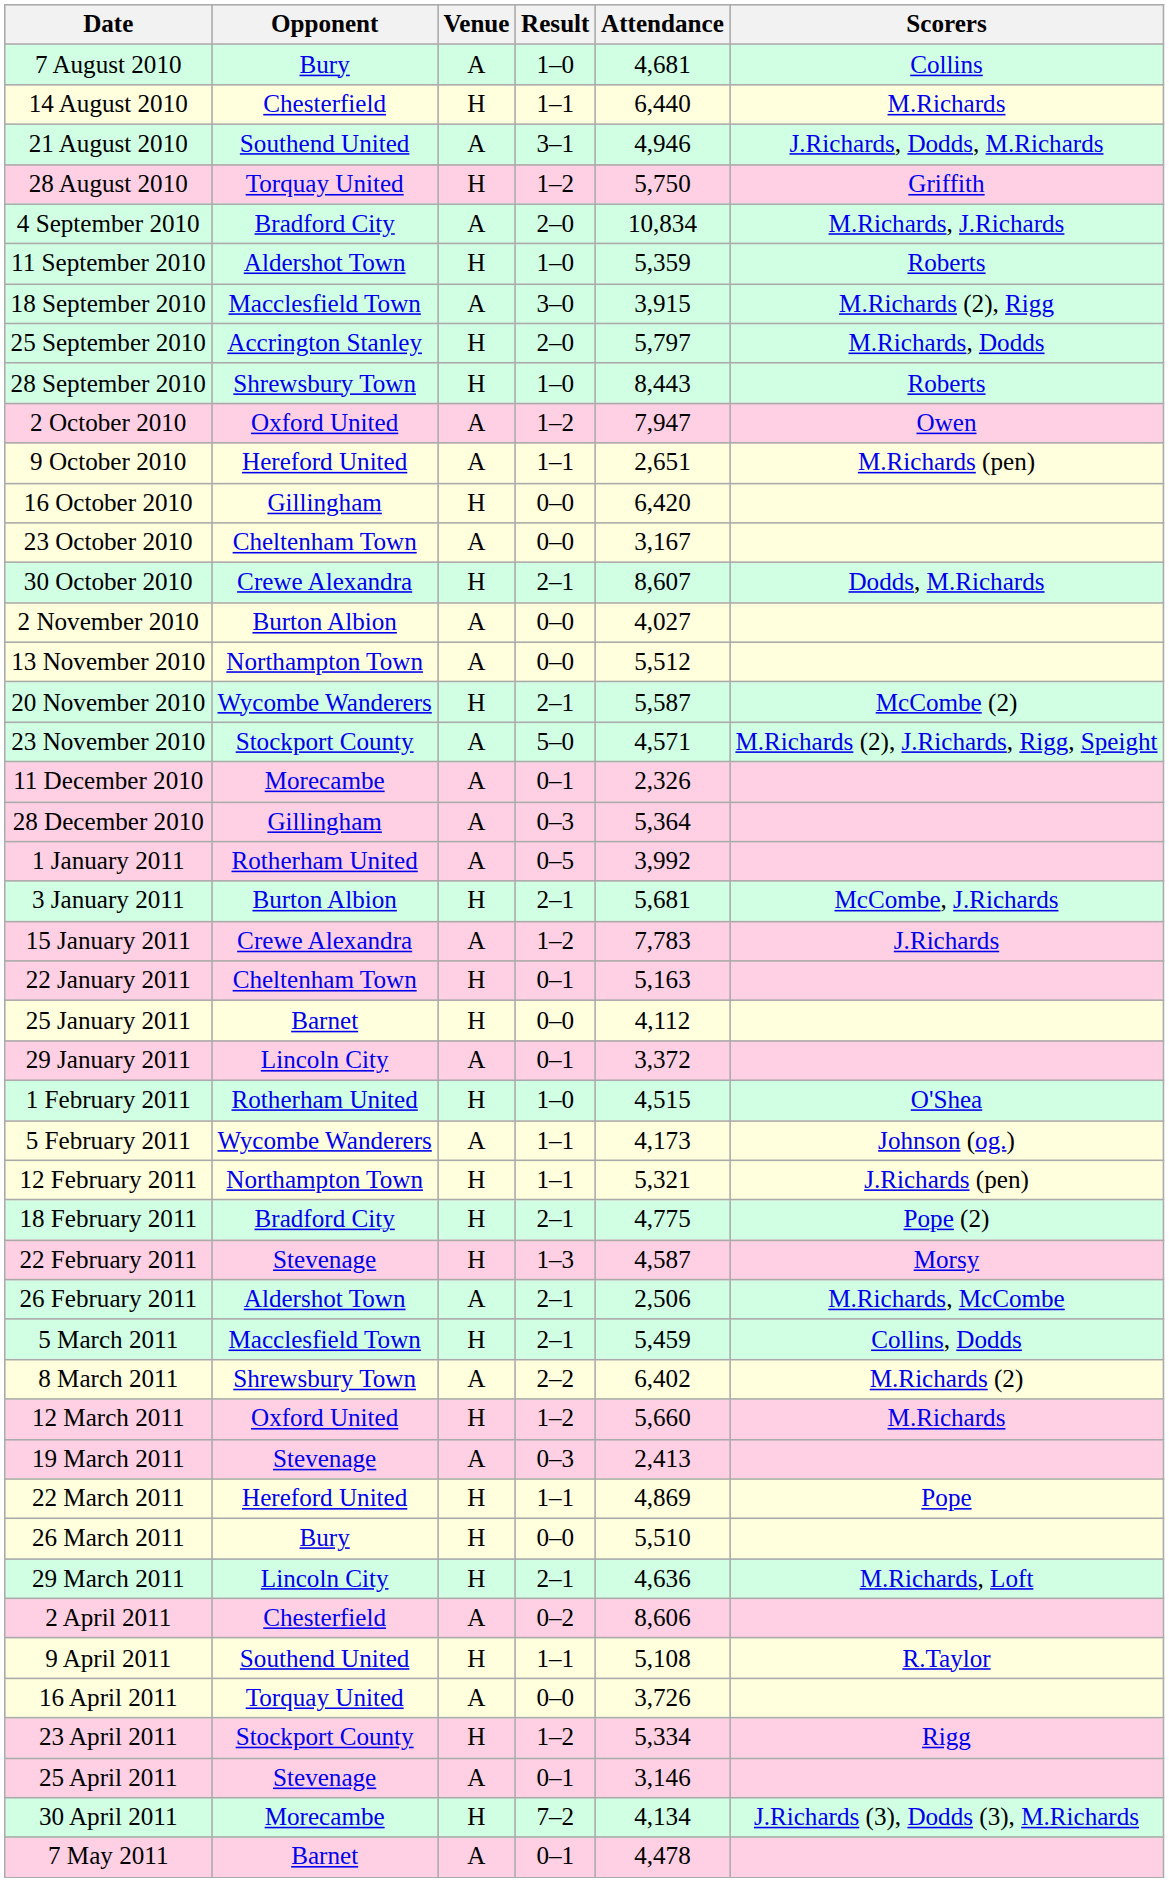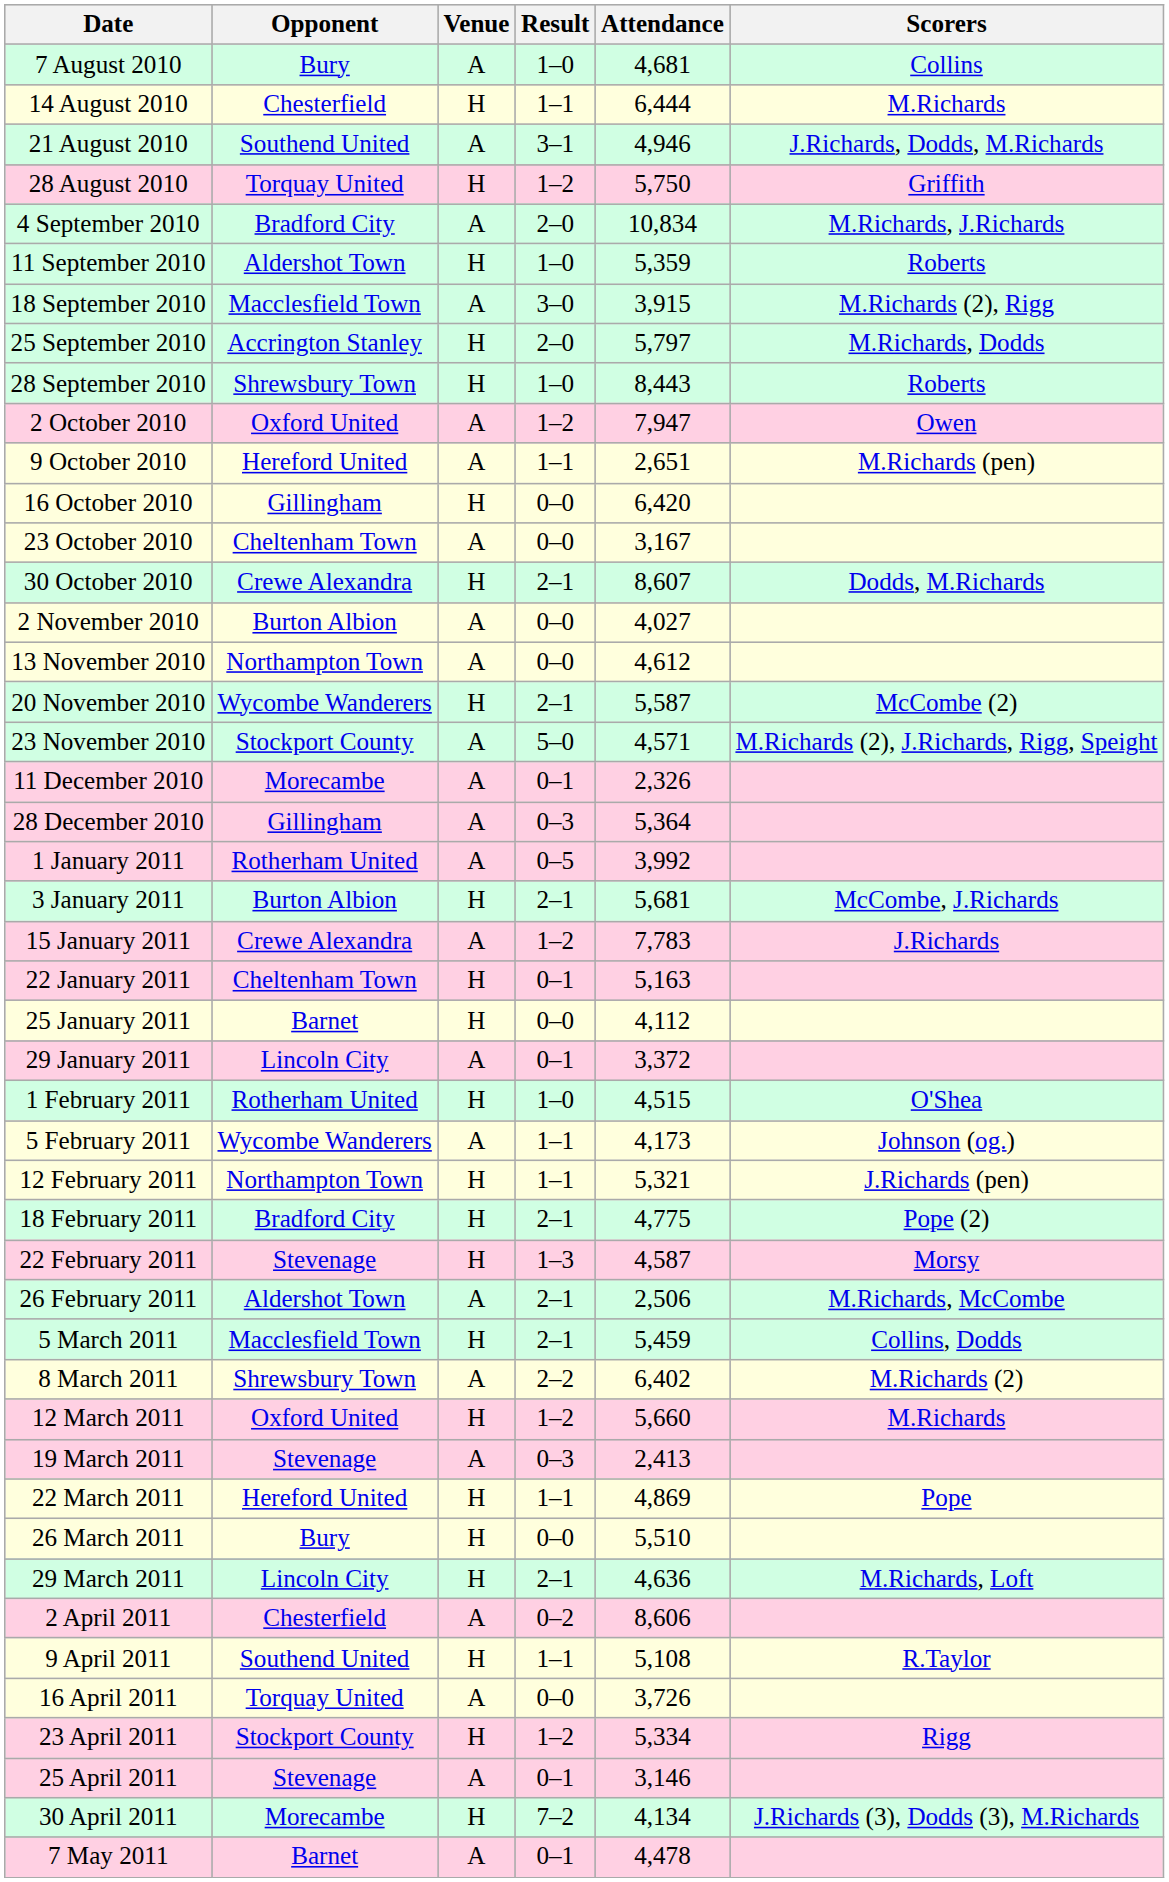 <table class="wikitable sortable" style="font-size:100%; text-align:center">
 <tr>
 <th>Date</th>
 <th>Opponent</th>
 <th>Venue</th>
 <th>Result</th>
 <th>Attendance</th>
 <th>Scorers</th>
 </tr>
 <tr style="background: #d0ffe3;">
 <td>7 August 2010</td>
 <td><a href='#'>Bury</a></td>
 <td>A</td>
 <td>1–0</td>
 <td>4,681</td>
 <td><a href='#'>Collins</a></td>
 </tr>
 <tr style="background: #ffffdd;">
 <td>14 August 2010</td>
 <td><a href='#'>Chesterfield</a></td>
 <td>H</td>
 <td>1–1</td>
-<td>6,440</td>
+<td>6,444</td>
 <td><a href='#'>M.Richards</a></td>
 </tr>
 <tr style="background: #d0ffe3;">
 <td>21 August 2010</td>
 <td><a href='#'>Southend United</a></td>
 <td>A</td>
 <td>3–1</td>
 <td>4,946</td>
 <td><a href='#'>J.Richards</a>, <a href='#'>Dodds</a>, <a href='#'>M.Richards</a></td>
 </tr>
 <tr style="background: #ffd0e3;">
 <td>28 August 2010</td>
 <td><a href='#'>Torquay United</a></td>
 <td>H</td>
 <td>1–2</td>
 <td>5,750</td>
 <td><a href='#'>Griffith</a></td>
 </tr>
 <tr style="background: #d0ffe3;">
 <td>4 September 2010</td>
 <td><a href='#'>Bradford City</a></td>
 <td>A</td>
 <td>2–0</td>
 <td>10,834</td>
 <td><a href='#'>M.Richards</a>, <a href='#'>J.Richards</a></td>
 </tr>
 <tr style="background: #d0ffe3;">
 <td>11 September 2010</td>
 <td><a href='#'>Aldershot Town</a></td>
 <td>H</td>
 <td>1–0</td>
 <td>5,359</td>
 <td><a href='#'>Roberts</a></td>
 </tr>
 <tr style="background: #d0ffe3;">
 <td>18 September 2010</td>
 <td><a href='#'>Macclesfield Town</a></td>
 <td>A</td>
 <td>3–0</td>
 <td>3,915</td>
 <td><a href='#'>M.Richards</a> (2), <a href='#'>Rigg</a></td>
 </tr>
 <tr style="background: #d0ffe3;">
 <td>25 September 2010</td>
 <td><a href='#'>Accrington Stanley</a></td>
 <td>H</td>
 <td>2–0</td>
 <td>5,797</td>
 <td><a href='#'>M.Richards</a>, <a href='#'>Dodds</a></td>
 </tr>
 <tr style="background: #d0ffe3;">
 <td>28 September 2010</td>
 <td><a href='#'>Shrewsbury Town</a></td>
 <td>H</td>
 <td>1–0</td>
 <td>8,443</td>
 <td><a href='#'>Roberts</a></td>
 </tr>
 <tr style="background: #ffd0e3;">
 <td>2 October 2010</td>
 <td><a href='#'>Oxford United</a></td>
 <td>A</td>
 <td>1–2</td>
 <td>7,947</td>
 <td><a href='#'>Owen</a></td>
 </tr>
 <tr style="background: #ffffdd;">
 <td>9 October 2010</td>
 <td><a href='#'>Hereford United</a></td>
 <td>A</td>
 <td>1–1</td>
 <td>2,651</td>
 <td><a href='#'>M.Richards</a> (pen)</td>
 </tr>
 <tr style="background: #ffffdd;">
 <td>16 October 2010</td>
 <td><a href='#'>Gillingham</a></td>
 <td>H</td>
 <td>0–0</td>
 <td>6,420</td>
 <td></td>
 </tr>
 <tr style="background: #ffffdd;">
 <td>23 October 2010</td>
 <td><a href='#'>Cheltenham Town</a></td>
 <td>A</td>
 <td>0–0</td>
 <td>3,167</td>
 <td></td>
 </tr>
 <tr style="background: #d0ffe3;">
 <td>30 October 2010</td>
 <td><a href='#'>Crewe Alexandra</a></td>
 <td>H</td>
 <td>2–1</td>
 <td>8,607</td>
 <td><a href='#'>Dodds</a>, <a href='#'>M.Richards</a></td>
 </tr>
 <tr style="background: #ffffdd;">
 <td>2 November 2010</td>
 <td><a href='#'>Burton Albion</a></td>
 <td>A</td>
 <td>0–0</td>
 <td>4,027</td>
 <td></td>
 </tr>
 <tr style="background: #ffffdd;">
 <td>13 November 2010</td>
 <td><a href='#'>Northampton Town</a></td>
 <td>A</td>
 <td>0–0</td>
-<td>5,512</td>
+<td>4,612</td>
 <td></td>
 </tr>
 <tr style="background: #d0ffe3;">
 <td>20 November 2010</td>
 <td><a href='#'>Wycombe Wanderers</a></td>
 <td>H</td>
 <td>2–1</td>
 <td>5,587</td>
 <td><a href='#'>McCombe</a> (2)</td>
 </tr>
 <tr style="background: #d0ffe3;">
 <td>23 November 2010</td>
 <td><a href='#'>Stockport County</a></td>
 <td>A</td>
 <td>5–0</td>
 <td>4,571</td>
 <td><a href='#'>M.Richards</a> (2), <a href='#'>J.Richards</a>, <a href='#'>Rigg</a>, <a href='#'>Speight</a></td>
 </tr>
 <tr style="background: #ffd0e3;">
 <td>11 December 2010</td>
 <td><a href='#'>Morecambe</a></td>
 <td>A</td>
 <td>0–1</td>
 <td>2,326</td>
 <td></td>
 </tr>
 <tr style="background: #ffd0e3;">
 <td>28 December 2010</td>
 <td><a href='#'>Gillingham</a></td>
 <td>A</td>
 <td>0–3</td>
 <td>5,364</td>
 <td></td>
 </tr>
 <tr style="background: #ffd0e3;">
 <td>1 January 2011</td>
 <td><a href='#'>Rotherham United</a></td>
 <td>A</td>
 <td>0–5</td>
 <td>3,992</td>
 <td></td>
 </tr>
 <tr style="background: #d0ffe3;">
 <td>3 January 2011</td>
 <td><a href='#'>Burton Albion</a></td>
 <td>H</td>
 <td>2–1</td>
 <td>5,681</td>
 <td><a href='#'>McCombe</a>, <a href='#'>J.Richards</a></td>
 </tr>
 <tr style="background: #ffd0e3;">
 <td>15 January 2011</td>
 <td><a href='#'>Crewe Alexandra</a></td>
 <td>A</td>
 <td>1–2</td>
 <td>7,783</td>
 <td><a href='#'>J.Richards</a></td>
 </tr>
 <tr style="background: #ffd0e3;">
 <td>22 January 2011</td>
 <td><a href='#'>Cheltenham Town</a></td>
 <td>H</td>
 <td>0–1</td>
 <td>5,163</td>
 <td></td>
 </tr>
 <tr style="background: #ffffdd;">
 <td>25 January 2011</td>
 <td><a href='#'>Barnet</a></td>
 <td>H</td>
 <td>0–0</td>
 <td>4,112</td>
 <td></td>
 </tr>
 <tr style="background: #ffd0e3;">
 <td>29 January 2011</td>
 <td><a href='#'>Lincoln City</a></td>
 <td>A</td>
 <td>0–1</td>
 <td>3,372</td>
 <td></td>
 </tr>
 <tr style="background: #d0ffe3;">
 <td>1 February 2011</td>
 <td><a href='#'>Rotherham United</a></td>
 <td>H</td>
 <td>1–0</td>
 <td>4,515</td>
 <td><a href='#'>O'Shea</a></td>
 </tr>
 <tr style="background: #ffffdd;">
 <td>5 February 2011</td>
 <td><a href='#'>Wycombe Wanderers</a></td>
 <td>A</td>
 <td>1–1</td>
 <td>4,173</td>
 <td><a href='#'>Johnson</a> (<a href='#'>og.</a>)</td>
 </tr>
 <tr style="background: #ffffdd;">
 <td>12 February 2011</td>
 <td><a href='#'>Northampton Town</a></td>
 <td>H</td>
 <td>1–1</td>
 <td>5,321</td>
 <td><a href='#'>J.Richards</a> (pen)</td>
 </tr>
 <tr style="background: #d0ffe3;">
 <td>18 February 2011</td>
 <td><a href='#'>Bradford City</a></td>
 <td>H</td>
 <td>2–1</td>
 <td>4,775</td>
 <td><a href='#'>Pope</a> (2)</td>
 </tr>
 <tr style="background: #ffd0e3;">
 <td>22 February 2011</td>
 <td><a href='#'>Stevenage</a></td>
 <td>H</td>
 <td>1–3</td>
 <td>4,587</td>
 <td><a href='#'>Morsy</a></td>
 </tr>
 <tr style="background: #d0ffe3;">
 <td>26 February 2011</td>
 <td><a href='#'>Aldershot Town</a></td>
 <td>A</td>
 <td>2–1</td>
 <td>2,506</td>
 <td><a href='#'>M.Richards</a>, <a href='#'>McCombe</a></td>
 </tr>
 <tr style="background: #d0ffe3;">
 <td>5 March 2011</td>
 <td><a href='#'>Macclesfield Town</a></td>
 <td>H</td>
 <td>2–1</td>
 <td>5,459</td>
 <td><a href='#'>Collins</a>, <a href='#'>Dodds</a></td>
 </tr>
 <tr style="background: #ffffdd;">
 <td>8 March 2011</td>
 <td><a href='#'>Shrewsbury Town</a></td>
 <td>A</td>
 <td>2–2</td>
 <td>6,402</td>
 <td><a href='#'>M.Richards</a> (2)</td>
 </tr>
 <tr style="background: #ffd0e3;">
 <td>12 March 2011</td>
 <td><a href='#'>Oxford United</a></td>
 <td>H</td>
 <td>1–2</td>
 <td>5,660</td>
 <td><a href='#'>M.Richards</a></td>
 </tr>
 <tr style="background: #ffd0e3;">
 <td>19 March 2011</td>
 <td><a href='#'>Stevenage</a></td>
 <td>A</td>
 <td>0–3</td>
 <td>2,413</td>
 <td></td>
 </tr>
 <tr style="background: #ffffdd;">
 <td>22 March 2011</td>
 <td><a href='#'>Hereford United</a></td>
 <td>H</td>
 <td>1–1</td>
 <td>4,869</td>
 <td><a href='#'>Pope</a></td>
 </tr>
 <tr style="background: #ffffdd;">
 <td>26 March 2011</td>
 <td><a href='#'>Bury</a></td>
 <td>H</td>
 <td>0–0</td>
 <td>5,510</td>
 <td></td>
 </tr>
 <tr style="background: #d0ffe3;">
 <td>29 March 2011</td>
 <td><a href='#'>Lincoln City</a></td>
 <td>H</td>
 <td>2–1</td>
 <td>4,636</td>
 <td><a href='#'>M.Richards</a>, <a href='#'>Loft</a></td>
 </tr>
 <tr style="background: #ffd0e3;">
 <td>2 April 2011</td>
 <td><a href='#'>Chesterfield</a></td>
 <td>A</td>
 <td>0–2</td>
 <td>8,606</td>
 <td></td>
 </tr>
 <tr style="background: #ffffdd;">
 <td>9 April 2011</td>
 <td><a href='#'>Southend United</a></td>
 <td>H</td>
 <td>1–1</td>
 <td>5,108</td>
 <td><a href='#'>R.Taylor</a></td>
 </tr>
 <tr style="background: #ffffdd;">
 <td>16 April 2011</td>
 <td><a href='#'>Torquay United</a></td>
 <td>A</td>
 <td>0–0</td>
 <td>3,726</td>
 <td></td>
 </tr>
 <tr style="background: #ffd0e3;">
 <td>23 April 2011</td>
 <td><a href='#'>Stockport County</a></td>
 <td>H</td>
 <td>1–2</td>
 <td>5,334</td>
 <td><a href='#'>Rigg</a></td>
 </tr>
 <tr style="background: #ffd0e3;">
 <td>25 April 2011</td>
 <td><a href='#'>Stevenage</a></td>
 <td>A</td>
 <td>0–1</td>
 <td>3,146</td>
 <td></td>
 </tr>
 <tr style="background: #d0ffe3;">
 <td>30 April 2011</td>
 <td><a href='#'>Morecambe</a></td>
 <td>H</td>
 <td>7–2</td>
 <td>4,134</td>
 <td><a href='#'>J.Richards</a> (3), <a href='#'>Dodds</a> (3), <a href='#'>M.Richards</a></td>
 </tr>
 <tr style="background: #ffd0e3;">
 <td>7 May 2011</td>
 <td><a href='#'>Barnet</a></td>
 <td>A</td>
 <td>0–1</td>
 <td>4,478</td>
 <td></td>
 </tr>
 </table>
